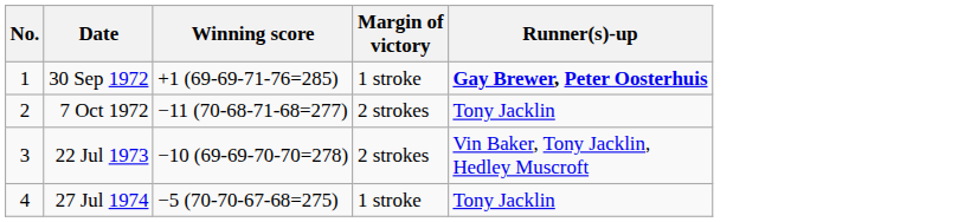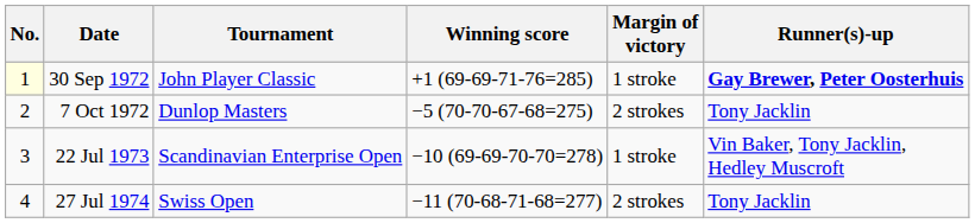 <table class="wikitable" style="font-size:95%;">
 <tr>
 <th>No.</th>
 <th>Date</th>
+<th>Tournament</th>
 <th>Winning score</th>
 <th>Margin of<br>victory</th>
 <th>Runner(s)-up</th>
 </tr>
 <tr>
-<td align=center>1</td>
+<td align=center style="background: lightyellow;">1</td>
 <td align=right>30 Sep <a href='#'>1972</a></td>
+<td><a href='#'>John Player Classic</a></td>
 <td>+1 (69-69-71-76=285)</td>
 <td>1 stroke</td>
 <td><strong> <a href='#'>Gay Brewer</a>,  <a href='#'>Peter Oosterhuis</a></strong></td>
 </tr>
 <tr>
 <td align=center>2</td>
 <td align=right>7 Oct 1972</td>
-<td>−11 (70-68-71-68=277)</td>
+<td><a href='#'>Dunlop Masters</a></td>
+<td>−5 (70-70-67-68=275)</td>
 <td>2 strokes</td>
 <td> <a href='#'>Tony Jacklin</a></td>
 </tr>
 <tr>
 <td align=center>3</td>
 <td align=right>22 Jul <a href='#'>1973</a></td>
+<td><a href='#'>Scandinavian Enterprise Open</a></td>
 <td>−10 (69-69-70-70=278)</td>
-<td>2 strokes</td>
+<td>1 stroke</td>
 <td> <a href='#'>Vin Baker</a>,  <a href='#'>Tony Jacklin</a>,<br> <a href='#'>Hedley Muscroft</a></td>
 </tr>
 <tr>
 <td align=center>4</td>
 <td align=right>27 Jul <a href='#'>1974</a></td>
-<td>−5 (70-70-67-68=275)</td>
-<td>1 stroke</td>
+<td><a href='#'>Swiss Open</a></td>
+<td>−11 (70-68-71-68=277)</td>
+<td>2 strokes</td>
 <td> <a href='#'>Tony Jacklin</a></td>
 </tr>
 </table>
